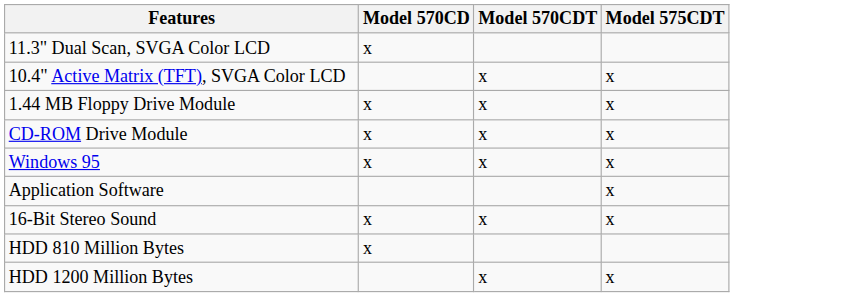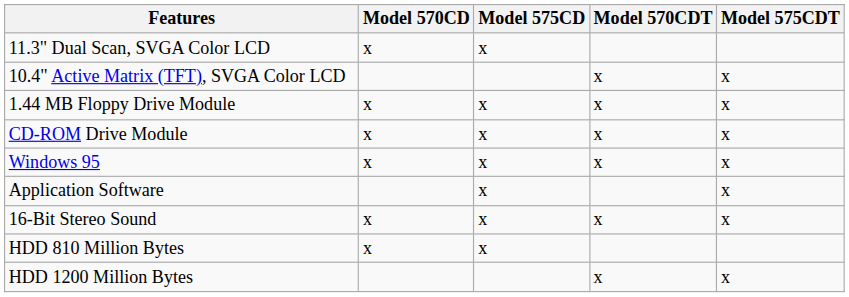 <table class="wikitable">
 <tr>
 <th>Features</th>
 <th>Model 570CD</th>
+<th>Model 575CD</th>
 <th>Model 570CDT</th>
 <th>Model 575CDT</th>
 </tr>
 <tr>
 <td>11.3" Dual Scan, SVGA Color LCD</td>
 <td>x</td>
+<td>x</td>
 <td></td>
 <td></td>
 </tr>
 <tr>
 <td>10.4" <a href='#'>Active Matrix (TFT)</a>, SVGA Color LCD  </td>
+<td></td>
 <td></td>
 <td>x</td>
 <td>x</td>
 </tr>
 <tr>
 <td>1.44 MB Floppy Drive Module</td>
 <td>x</td>
 <td>x</td>
 <td>x</td>
+<td>x</td>
 </tr>
 <tr>
 <td><a href='#'>CD-ROM</a> Drive Module</td>
+<td>x</td>
 <td>x</td>
 <td>x</td>
 <td>x</td>
 </tr>
 <tr>
 <td><a href='#'>Windows 95</a></td>
 <td>x</td>
 <td>x</td>
 <td>x</td>
+<td>x</td>
 </tr>
 <tr>
 <td>Application Software</td>
 <td></td>
+<td>x</td>
 <td></td>
 <td>x</td>
 </tr>
 <tr>
 <td>16-Bit Stereo Sound</td>
 <td>x</td>
 <td>x</td>
 <td>x</td>
+<td>x</td>
 </tr>
 <tr>
 <td>HDD 810 Million Bytes</td>
+<td>x</td>
 <td>x</td>
 <td></td>
 <td></td>
 </tr>
 <tr>
 <td>HDD 1200 Million Bytes</td>
 <td></td>
+<td></td>
 <td>x</td>
 <td>x</td>
 </tr>
 </table>
